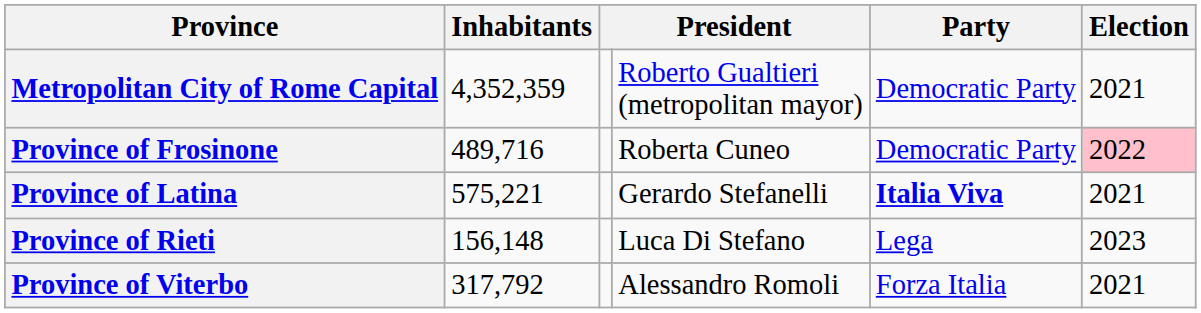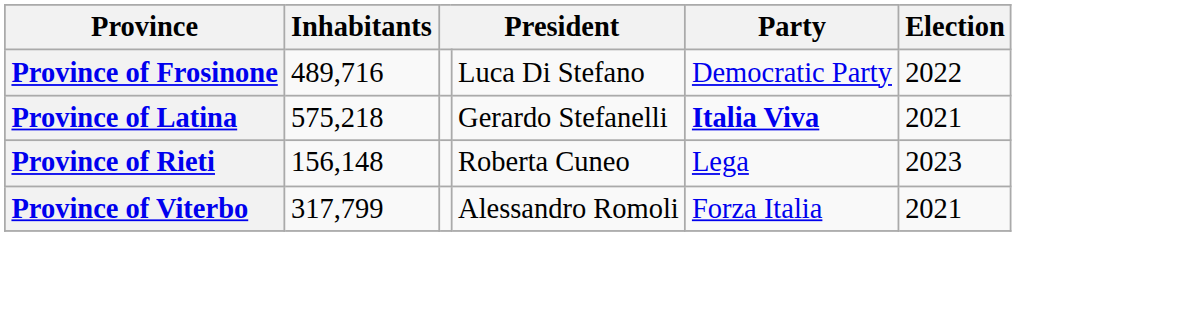 <table class="wikitable" border="1">
 <tr>
 <th scope="col">Province</th>
 <th colspan=1>Inhabitants</th>
 <th colspan=2>President</th>
 <th colspan=1>Party</th>
 <th colspan=1>Election</th>
 </tr>
 <tr>
-<th scope="row" style="text-align: left;"><a href='#'>Metropolitan City of Rome Capital</a></th>
-<td>4,352,359</td>
-<td></td>
-<td><a href='#'>Roberto Gualtieri</a><br>(metropolitan mayor)</td>
-<td><a href='#'>Democratic Party</a></td>
-<td>2021</td>
-</tr>
-<tr>
 <th scope="row" style="text-align: left;"><a href='#'>Province of Frosinone</a></th>
 <td>489,716</td>
 <td></td>
-<td>Roberta Cuneo</td>
+<td>Luca Di Stefano</td>
 <td><a href='#'>Democratic Party</a></td>
-<td style="background: pink;">2022</td>
+<td>2022</td>
 </tr>
 <tr>
 <th scope="row" style="text-align: left;"><a href='#'>Province of Latina</a></th>
-<td>575,221</td>
+<td>575,218</td>
 <td></td>
 <td>Gerardo Stefanelli</td>
 <td><strong><a href='#'>Italia Viva</a></strong></td>
 <td>2021</td>
 </tr>
 <tr>
 <th scope="row" style="text-align: left;"><a href='#'>Province of Rieti</a></th>
 <td>156,148</td>
 <td></td>
-<td>Luca Di Stefano</td>
+<td>Roberta Cuneo</td>
 <td><a href='#'>Lega</a></td>
 <td>2023</td>
 </tr>
 <tr>
 <th scope="row" style="text-align: left;"><a href='#'>Province of Viterbo</a></th>
-<td>317,792</td>
+<td>317,799</td>
 <td></td>
 <td>Alessandro Romoli</td>
 <td><a href='#'>Forza Italia</a></td>
 <td>2021</td>
 </tr>
 </table>
